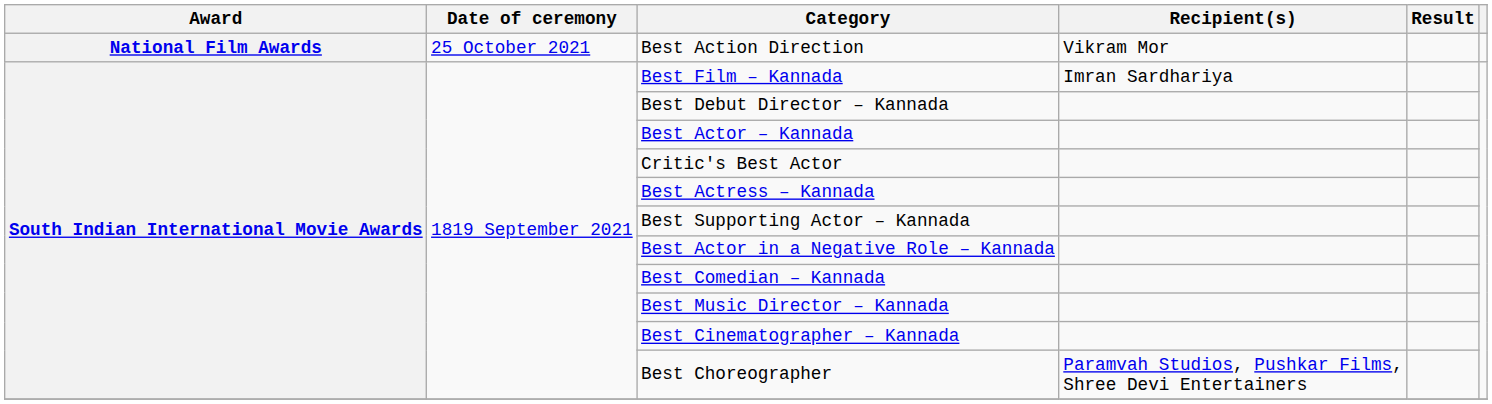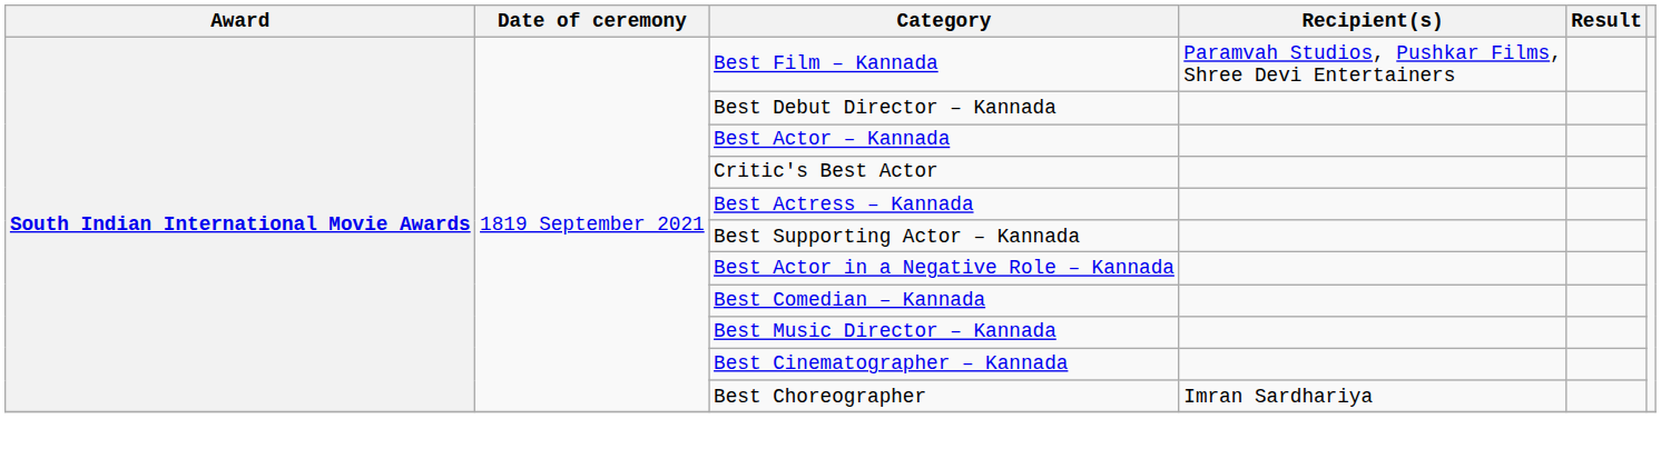 <table class="wikitable plainrowheaders sortable">
 <tr>
 <th scope="col">Award</th>
 <th scope="col">Date of ceremony</th>
 <th scope="col">Category</th>
 <th scope="col">Recipient(s)</th>
 <th scope="col">Result</th>
 <th scope="col" class="unsortable"></th>
 </tr>
 <tr>
-<th scope="row"><a href='#'>National Film Awards</a></th>
-<td><a href='#'>25 October 2021</a></td>
-<td>Best Action Direction</td>
-<td>Vikram Mor</td>
-<td></td>
-<td style="text-align:center;"></td>
-</tr>
-<tr>
 <th scope="row" rowspan="11"><a href='#'>South Indian International Movie Awards</a></th>
 <td rowspan="11"><a href='#'>1819 September 2021</a></td>
 <td><a href='#'>Best Film – Kannada</a></td>
-<td>Imran Sardhariya</td>
+<td><a href='#'>Paramvah Studios</a>, <a href='#'>Pushkar Films</a>,<br>Shree Devi Entertainers</td>
 <td></td>
 <td style="text-align:center;" rowspan="11"><br></td>
 </tr>
 <tr>
 <td>Best Debut Director – Kannada</td>
 <td></td>
 <td></td>
 </tr>
 <tr>
 <td><a href='#'>Best Actor – Kannada</a></td>
 <td></td>
 <td></td>
 </tr>
 <tr>
 <td>Critic's Best Actor</td>
 <td></td>
 <td></td>
 </tr>
 <tr>
 <td><a href='#'>Best Actress – Kannada</a></td>
 <td></td>
 <td></td>
 </tr>
 <tr>
 <td>Best Supporting Actor – Kannada</td>
 <td></td>
 <td></td>
 </tr>
 <tr>
 <td><a href='#'>Best Actor in a Negative Role – Kannada</a></td>
 <td></td>
 <td></td>
 </tr>
 <tr>
 <td><a href='#'>Best Comedian – Kannada</a></td>
 <td></td>
 <td></td>
 </tr>
 <tr>
 <td><a href='#'>Best Music Director – Kannada</a></td>
 <td></td>
 <td></td>
 </tr>
 <tr>
 <td><a href='#'>Best Cinematographer – Kannada</a></td>
 <td></td>
 <td></td>
 </tr>
 <tr>
 <td>Best Choreographer</td>
-<td><a href='#'>Paramvah Studios</a>, <a href='#'>Pushkar Films</a>,<br>Shree Devi Entertainers</td>
+<td>Imran Sardhariya</td>
 <td></td>
 </tr>
 <tr>
 </tr>
 </table>
